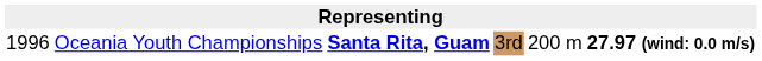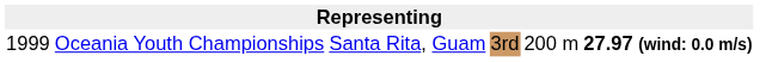 <table>
 <tr>
 <th bgcolor="#eeeeee" colspan="6">Representing </th>
 </tr>
 <tr>
-<td>1996</td>
+<td>1999</td>
 <td><a href='#'>Oceania Youth Championships</a></td>
-<td><strong><a href='#'>Santa Rita</a>, <a href='#'>Guam</a></strong></td>
+<td><a href='#'>Santa Rita</a>, <a href='#'>Guam</a></td>
 <td bgcolor=cc9966>3rd</td>
 <td>200 m</td>
 <td><strong>27.97 <small>(wind: 0.0 m/s)</small></strong></td>
 </tr>
 </table>
